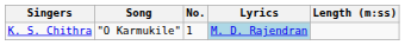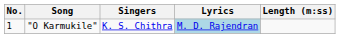 <table class="wikitable" style="font-size:95%;">
 <tr>
+<th>No.</th>
+<th>Song</th>
 <th>Singers</th>
-<th>Song</th>
-<th>No.</th>
 <th>Lyrics</th>
 <th>Length (m:ss)</th>
 </tr>
 <tr>
+<td>1</td>
+<td>"O Karmukile"</td>
 <td><a href='#'>K. S. Chithra</a></td>
-<td>"O Karmukile"</td>
-<td>1</td>
 <td style="background: lightblue;"><a href='#'>M. D. Rajendran</a></td>
 <td></td>
 </tr>
 </table>
